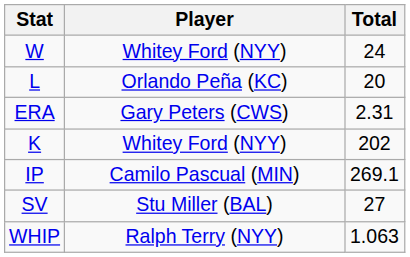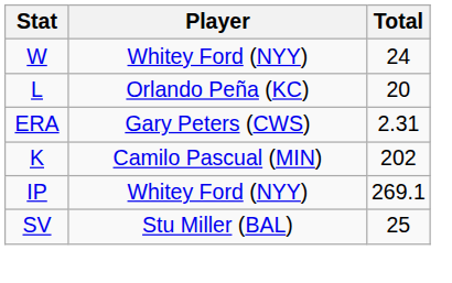 <table class="wikitable" style="text-align:center;">
 <tr>
 <th style="width:15%;">Stat</th>
 <th>Player</th>
 <th style="width:15%;">Total</th>
 </tr>
 <tr>
 <td><a href='#'>W</a></td>
 <td><a href='#'>Whitey Ford</a> (<a href='#'>NYY</a>)</td>
 <td>24</td>
 </tr>
 <tr>
 <td><a href='#'>L</a></td>
 <td><a href='#'>Orlando Peña</a> (<a href='#'>KC</a>)</td>
 <td>20</td>
 </tr>
 <tr>
 <td><a href='#'>ERA</a></td>
 <td><a href='#'>Gary Peters</a> (<a href='#'>CWS</a>)</td>
 <td>2.31</td>
 </tr>
 <tr>
 <td><a href='#'>K</a></td>
-<td><a href='#'>Whitey Ford</a> (<a href='#'>NYY</a>)</td>
+<td><a href='#'>Camilo Pascual</a> (<a href='#'>MIN</a>)</td>
 <td>202</td>
 </tr>
 <tr>
 <td><a href='#'>IP</a></td>
-<td><a href='#'>Camilo Pascual</a> (<a href='#'>MIN</a>)</td>
+<td><a href='#'>Whitey Ford</a> (<a href='#'>NYY</a>)</td>
 <td>269.1</td>
 </tr>
 <tr>
 <td><a href='#'>SV</a></td>
 <td><a href='#'>Stu Miller</a> (<a href='#'>BAL</a>)</td>
-<td>27</td>
-</tr>
-<tr>
-<td><a href='#'>WHIP</a></td>
-<td><a href='#'>Ralph Terry</a> (<a href='#'>NYY</a>)</td>
-<td>1.063</td>
+<td>25</td>
 </tr>
 </table>
